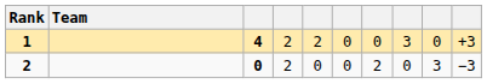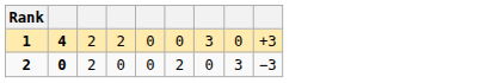 <table class="wikitable" style="text-align:center">
 <tr>
 <th width=30>Rank</th>
-<th width=165 style="text-align:left">Team</th>
 <th width=20></th>
 <th width=20></th>
 <th width=20></th>
 <th width=20></th>
 <th width=20></th>
 <th width=20></th>
 <th width=20></th>
 <th width=20></th>
 </tr>
 <tr bgcolor="#ffebad">
 <td><strong>1</strong></td>
-<td align="left"></td>
 <td><strong>4</strong></td>
 <td>2</td>
 <td>2</td>
 <td>0</td>
 <td>0</td>
 <td>3</td>
 <td>0</td>
 <td>+3</td>
 </tr>
 <tr>
 <td><strong>2</strong></td>
-<td align="left"></td>
 <td><strong>0</strong></td>
 <td>2</td>
 <td>0</td>
 <td>0</td>
 <td>2</td>
 <td>0</td>
 <td>3</td>
 <td>−3</td>
 </tr>
 </table>
